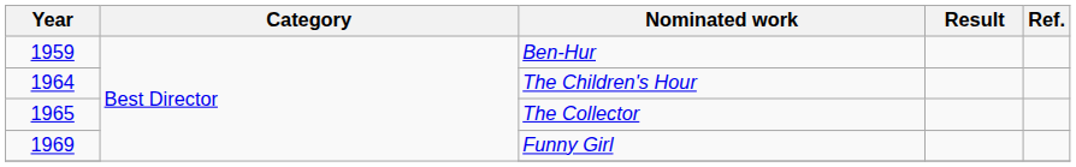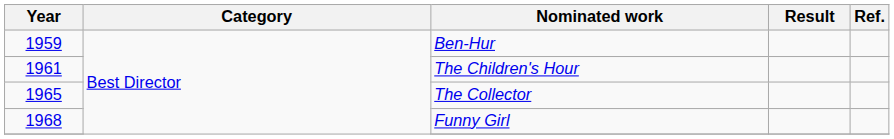 <table class=wikitable>
 <tr>
 <th scope="col" style="width:5em;">Year</th>
 <th scope="col" style="width:26em;">Category</th>
 <th scope="col" style="width:25em;">Nominated work</th>
 <th scope="col" style="width:5em;">Result</th>
 <th>Ref.</th>
 </tr>
 <tr>
 <td style="text-align:center;"><a href='#'>1959</a></td>
 <td rowspan=5><a href='#'>Best Director</a></td>
 <td><em><a href='#'>Ben-Hur</a></em></td>
 <td></td>
 <td></td>
 </tr>
 <tr>
-<td style="text-align:center;"><a href='#'>1964</a></td>
+<td style="text-align:center;"><a href='#'>1961</a></td>
 <td><em><a href='#'>The Children's Hour</a></em></td>
 <td></td>
 <td></td>
 </tr>
 <tr>
 <td style="text-align:center;"><a href='#'>1965</a></td>
 <td><em><a href='#'>The Collector</a></em></td>
 <td></td>
 <td></td>
 </tr>
 <tr>
-<td style="text-align:center;"><a href='#'>1969</a></td>
+<td style="text-align:center;"><a href='#'>1968</a></td>
 <td><em><a href='#'>Funny Girl</a></em></td>
 <td></td>
 <td></td>
 </tr>
 <tr>
 </tr>
 </table>
